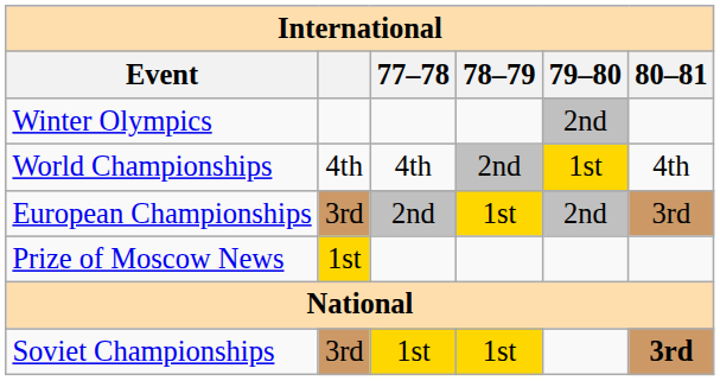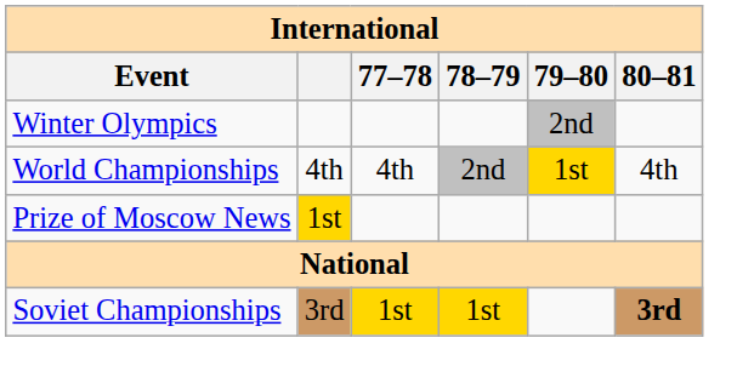 <table class="wikitable" style="text-align:center">
 <tr>
 <th style="background-color: #ffdead; " colspan=6 align=center>International</th>
 </tr>
 <tr>
 <th>Event</th>
 <th></th>
 <th>77–78</th>
 <th>78–79</th>
 <th>79–80</th>
 <th>80–81</th>
 </tr>
 <tr>
 <td align=left><a href='#'>Winter Olympics</a></td>
 <td></td>
 <td></td>
 <td></td>
 <td bgcolor=silver>2nd</td>
 <td></td>
 </tr>
 <tr>
 <td align=left><a href='#'>World Championships</a></td>
 <td>4th</td>
 <td>4th</td>
 <td bgcolor=silver>2nd</td>
 <td bgcolor=gold>1st</td>
 <td>4th</td>
 </tr>
 <tr>
-<td align=left><a href='#'>European Championships</a></td>
-<td bgcolor=cc9966>3rd</td>
-<td bgcolor=silver>2nd</td>
-<td bgcolor=gold>1st</td>
-<td bgcolor=silver>2nd</td>
-<td bgcolor=cc9966>3rd</td>
-</tr>
-<tr>
 <td align=left><a href='#'>Prize of Moscow News</a></td>
 <td bgcolor=gold>1st</td>
 <td></td>
 <td></td>
 <td></td>
 <td></td>
 </tr>
 <tr>
 <th style="background-color: #ffdead; " colspan=6 align=center>National</th>
 </tr>
 <tr>
 <td align=left><a href='#'>Soviet Championships</a></td>
 <td bgcolor=cc9966>3rd</td>
 <td bgcolor=gold>1st</td>
 <td bgcolor=gold>1st</td>
 <td></td>
 <td bgcolor=cc9966><strong>3rd</strong></td>
 </tr>
 </table>
